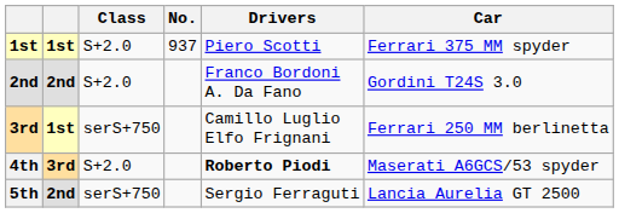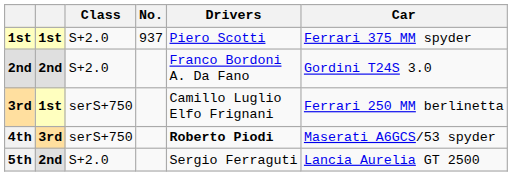 <table class="wikitable" style="font-size:90%">
 <tr>
 <th></th>
 <th></th>
 <th>Class</th>
 <th>No.</th>
 <th>Drivers</th>
 <th>Car</th>
 </tr>
 <tr>
 <th style="background:#ffffbf;"><strong>1st</strong></th>
 <th style="background:#ffffbf;"><strong>1st</strong></th>
 <td>S+2.0</td>
 <td>937</td>
 <td> <a href='#'>Piero Scotti</a></td>
 <td><a href='#'>Ferrari 375 MM</a> spyder</td>
 </tr>
 <tr>
 <th style="background:#dfdfdf;">2nd</th>
 <th style="background:#dfdfdf;">2nd</th>
 <td>S+2.0</td>
 <td></td>
 <td> <a href='#'>Franco Bordoni</a><br> A. Da Fano</td>
 <td><a href='#'>Gordini T24S</a> 3.0</td>
 </tr>
 <tr>
 <th style="background:#ffdf9f;">3rd</th>
 <th style="background:#ffffbf;"><strong>1st</strong></th>
 <td>serS+750</td>
 <td></td>
 <td> Camillo Luglio<br> Elfo Frignani</td>
 <td><a href='#'>Ferrari 250 MM</a> berlinetta</td>
 </tr>
 <tr>
 <th>4th</th>
 <th style="background:#ffdf9f;">3rd</th>
-<td>S+2.0</td>
+<td>serS+750</td>
 <td></td>
 <td><strong> Roberto Piodi</strong></td>
 <td><a href='#'>Maserati A6GCS</a>/53 spyder</td>
 </tr>
 <tr>
 <th>5th</th>
 <th style="background:#dfdfdf;">2nd</th>
-<td>serS+750</td>
+<td>S+2.0</td>
 <td></td>
 <td> Sergio Ferraguti</td>
 <td><a href='#'>Lancia Aurelia</a> GT 2500</td>
 </tr>
 </table>
